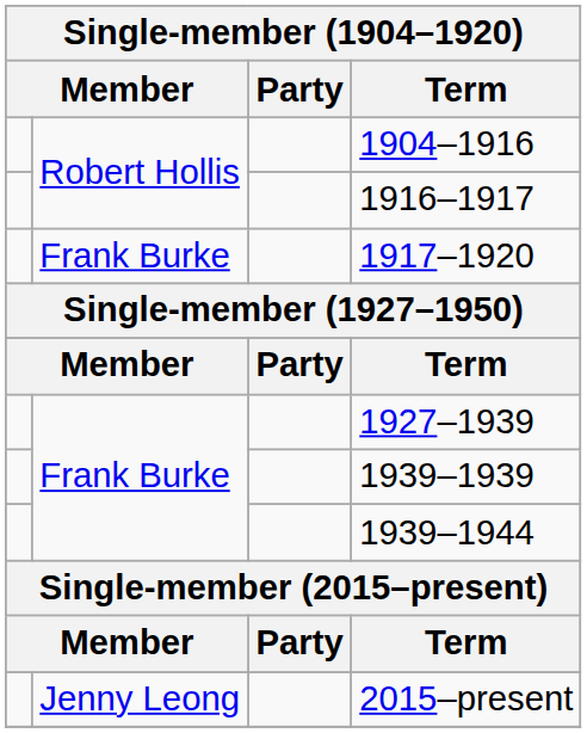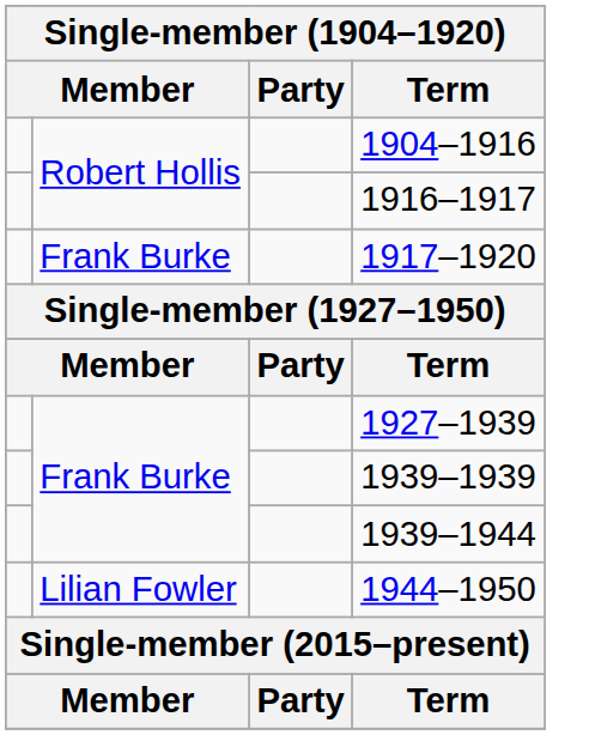 <table class="wikitable">
 <tr>
 <th colspan="4">Single-member (1904–1920)</th>
 </tr>
 <tr>
 <th colspan="2">Member</th>
 <th>Party</th>
 <th>Term</th>
 </tr>
 <tr>
 <td> </td>
 <td rowspan="2"><a href='#'>Robert Hollis</a></td>
 <td></td>
 <td><a href='#'>1904</a>–1916</td>
 </tr>
 <tr>
 <td> </td>
 <td></td>
 <td>1916–1917</td>
 </tr>
 <tr>
 <td> </td>
 <td><a href='#'>Frank Burke</a></td>
 <td></td>
 <td><a href='#'>1917</a>–1920</td>
 </tr>
 <tr>
 <th colspan="4">Single-member (1927–1950)</th>
 </tr>
 <tr>
 <th colspan="2">Member</th>
 <th>Party</th>
 <th>Term</th>
 </tr>
 <tr>
 <td> </td>
 <td rowspan="3"><a href='#'>Frank Burke</a></td>
 <td></td>
 <td><a href='#'>1927</a>–1939</td>
 </tr>
 <tr>
 <td> </td>
 <td></td>
 <td>1939–1939</td>
 </tr>
 <tr>
 <td> </td>
 <td></td>
 <td>1939–1944</td>
 </tr>
 <tr>
+<td> </td>
+<td><a href='#'>Lilian Fowler</a></td>
+<td></td>
+<td><a href='#'>1944</a>–1950</td>
+</tr>
+<tr>
 <th colspan="4">Single-member (2015–present)</th>
 </tr>
 <tr>
 <th colspan="2">Member</th>
 <th>Party</th>
 <th>Term</th>
 </tr>
 <tr>
-<td> </td>
-<td><a href='#'>Jenny Leong</a></td>
-<td></td>
-<td><a href='#'>2015</a>–present</td>
-</tr>
-<tr>
 </tr>
 </table>
